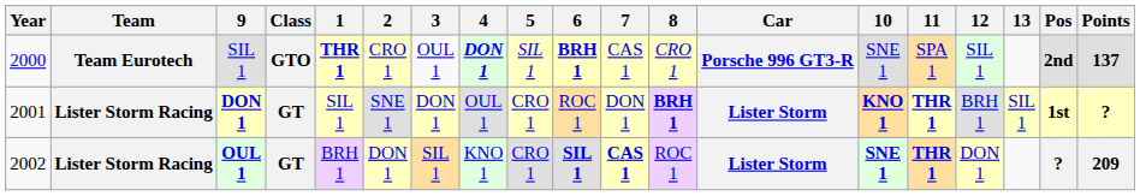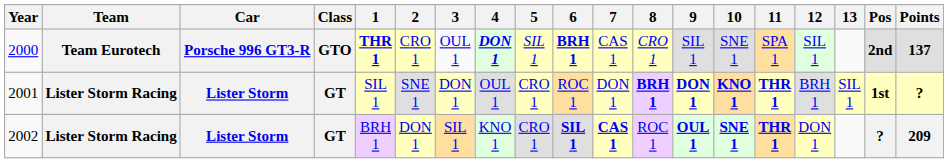 <table class="wikitable" style="text-align:center; font-size:85%">
 <tr>
 <th>Year</th>
 <th>Team</th>
-<th>9</th>
+<th>Car</th>
 <th>Class</th>
 <th>1</th>
 <th>2</th>
 <th>3</th>
 <th>4</th>
 <th>5</th>
 <th>6</th>
 <th>7</th>
 <th>8</th>
-<th>Car</th>
+<th>9</th>
 <th>10</th>
 <th>11</th>
 <th>12</th>
 <th>13</th>
 <th>Pos</th>
 <th>Points</th>
 </tr>
 <tr>
 <td><a href='#'>2000</a></td>
 <th nowrap>Team Eurotech</th>
-<td style="background:#DFDFDF;"><a href='#'>SIL<br>1</a><br></td>
+<th nowrap><a href='#'>Porsche 996 GT3-R</a></th>
 <th>GTO</th>
 <td style="background:#FFFFBF;"><strong><a href='#'>THR<br>1</a></strong><br></td>
 <td style="background:#FFFFBF;"><a href='#'>CRO<br>1</a><br></td>
 <td style="background:#;"><a href='#'>OUL<br>1</a></td>
 <td style="background:#DFFFDF;"><strong><em><a href='#'>DON<br>1</a></em></strong><br></td>
 <td style="background:#FFFFBF;"><em><a href='#'>SIL<br>1</a></em><br></td>
 <td style="background:#FFFFBF;"><strong><a href='#'>BRH<br>1</a></strong><br></td>
 <td style="background:#FFFFBF;"><a href='#'>CAS<br>1</a><br></td>
 <td style="background:#FFFFBF;"><em><a href='#'>CRO<br>1</a></em><br></td>
-<th nowrap><a href='#'>Porsche 996 GT3-R</a></th>
+<td style="background:#DFDFDF;"><a href='#'>SIL<br>1</a><br></td>
 <td style="background:#DFDFDF;"><a href='#'>SNE<br>1</a><br></td>
 <td style="background:#FFDF9F;"><a href='#'>SPA<br>1</a><br></td>
 <td style="background:#DFFFDF;"><a href='#'>SIL<br>1</a><br></td>
 <td></td>
 <th style="background:#DFDFDF;">2nd</th>
 <th style="background:#DFDFDF;">137</th>
 </tr>
 <tr>
 <td>2001</td>
 <th nowrap>Lister Storm Racing</th>
-<td style="background:#FFFFBF;"><strong><a href='#'>DON<br>1</a></strong><br></td>
+<th nowrap><a href='#'>Lister Storm</a></th>
 <th>GT</th>
 <td style="background:#FFFFBF;"><a href='#'>SIL<br>1</a><br></td>
 <td style="background:#DFDFDF;"><a href='#'>SNE<br>1</a><br></td>
 <td style="background:#FFFFBF;"><a href='#'>DON<br>1</a><br></td>
 <td style="background:#DFDFDF;"><a href='#'>OUL<br>1</a><br></td>
 <td style="background:#FFFFBF;"><a href='#'>CRO<br>1</a><br></td>
 <td style="background:#FFDF9F;"><a href='#'>ROC<br>1</a><br></td>
 <td style="background:#FFFFBF;"><a href='#'>DON<br>1</a><br></td>
 <td style="background:#EFCFFF;"><strong><a href='#'>BRH<br>1</a></strong><br></td>
-<th nowrap><a href='#'>Lister Storm</a></th>
+<td style="background:#FFFFBF;"><strong><a href='#'>DON<br>1</a></strong><br></td>
 <td style="background:#FFDF9F;"><strong><a href='#'>KNO<br>1</a><br></strong></td>
 <td style="background:#FFFFBF;"><strong><a href='#'>THR<br>1</a></strong><br></td>
 <td style="background:#DFDFDF;"><a href='#'>BRH<br>1</a><br></td>
 <td style="background:#FFFFBF;"><a href='#'>SIL<br>1</a><br></td>
 <th style="background:#FFFFBF;">1st</th>
 <th style="background:#FFFFBF;">?</th>
 </tr>
 <tr>
 <td>2002</td>
 <th nowrap>Lister Storm Racing</th>
-<td style="background:#DFFFDF;"><strong><a href='#'>OUL<br>1</a></strong><br></td>
+<th nowrap><a href='#'>Lister Storm</a></th>
 <th>GT</th>
 <td style="background:#EFCFFF;"><a href='#'>BRH<br>1</a><br></td>
 <td style="background:#FFFFBF;"><a href='#'>DON<br>1</a><br></td>
 <td style="background:#FFDF9F;"><a href='#'>SIL<br>1</a><br></td>
 <td style="background:#DFFFDF;"><a href='#'>KNO<br>1</a><br></td>
 <td style="background:#DFDFDF;"><a href='#'>CRO<br>1</a><br></td>
 <td style="background:#DFDFDF;"><strong><a href='#'>SIL<br>1</a></strong><br></td>
 <td style="background:#FFFFBF;"><strong><a href='#'>CAS<br>1</a></strong><br></td>
 <td style="background:#EFCFFF;"><a href='#'>ROC<br>1</a><br></td>
-<th nowrap><a href='#'>Lister Storm</a></th>
+<td style="background:#DFFFDF;"><strong><a href='#'>OUL<br>1</a></strong><br></td>
 <td style="background:#DFFFDF;"><strong><a href='#'>SNE<br>1</a></strong><br></td>
 <td style="background:#FFDF9F;"><strong><a href='#'>THR<br>1</a></strong><br></td>
 <td style="background:#FFFFBF;"><a href='#'>DON<br>1</a><br></td>
 <td></td>
 <th>?</th>
 <th>209</th>
 </tr>
 </table>
